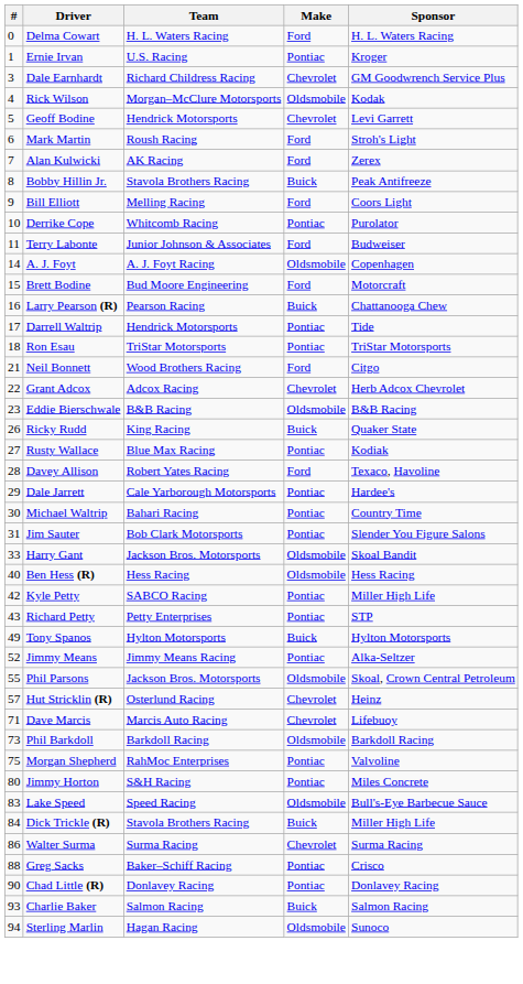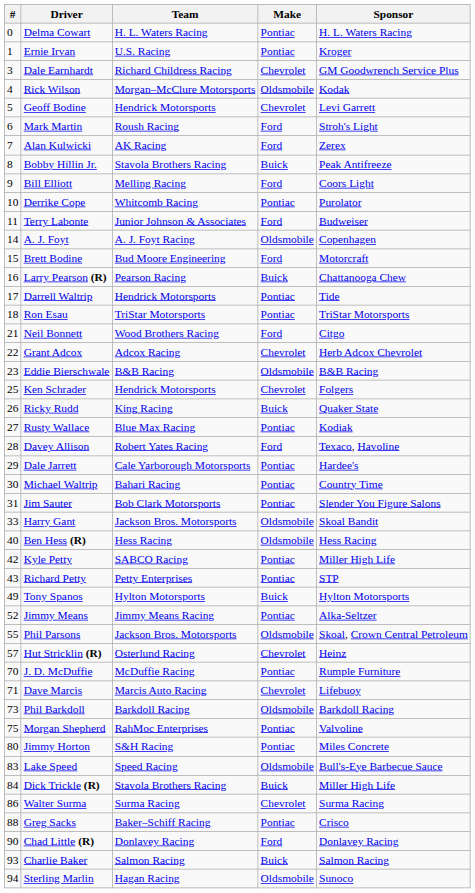 <table class="wikitable" style="font-size:95%">
 <tr>
 <th>#</th>
 <th>Driver</th>
 <th>Team</th>
 <th>Make</th>
 <th>Sponsor</th>
 </tr>
 <tr>
 <td>0</td>
 <td><a href='#'>Delma Cowart</a></td>
 <td><a href='#'>H. L. Waters Racing</a></td>
-<td><a href='#'>Ford</a></td>
+<td><a href='#'>Pontiac</a></td>
 <td><a href='#'>H. L. Waters Racing</a></td>
 </tr>
 <tr>
 <td>1</td>
 <td><a href='#'>Ernie Irvan</a></td>
 <td><a href='#'>U.S. Racing</a></td>
 <td><a href='#'>Pontiac</a></td>
 <td><a href='#'>Kroger</a></td>
 </tr>
 <tr>
 <td>3</td>
 <td><a href='#'>Dale Earnhardt</a></td>
 <td><a href='#'>Richard Childress Racing</a></td>
 <td><a href='#'>Chevrolet</a></td>
 <td><a href='#'>GM Goodwrench Service Plus</a></td>
 </tr>
 <tr>
 <td>4</td>
 <td><a href='#'>Rick Wilson</a></td>
 <td><a href='#'>Morgan–McClure Motorsports</a></td>
 <td><a href='#'>Oldsmobile</a></td>
 <td><a href='#'>Kodak</a></td>
 </tr>
 <tr>
 <td>5</td>
 <td><a href='#'>Geoff Bodine</a></td>
 <td><a href='#'>Hendrick Motorsports</a></td>
 <td><a href='#'>Chevrolet</a></td>
 <td><a href='#'>Levi Garrett</a></td>
 </tr>
 <tr>
 <td>6</td>
 <td><a href='#'>Mark Martin</a></td>
 <td><a href='#'>Roush Racing</a></td>
 <td><a href='#'>Ford</a></td>
 <td><a href='#'>Stroh's Light</a></td>
 </tr>
 <tr>
 <td>7</td>
 <td><a href='#'>Alan Kulwicki</a></td>
 <td><a href='#'>AK Racing</a></td>
 <td><a href='#'>Ford</a></td>
 <td><a href='#'>Zerex</a></td>
 </tr>
 <tr>
 <td>8</td>
 <td><a href='#'>Bobby Hillin Jr.</a></td>
 <td><a href='#'>Stavola Brothers Racing</a></td>
 <td><a href='#'>Buick</a></td>
 <td><a href='#'>Peak Antifreeze</a></td>
 </tr>
 <tr>
 <td>9</td>
 <td><a href='#'>Bill Elliott</a></td>
 <td><a href='#'>Melling Racing</a></td>
 <td><a href='#'>Ford</a></td>
 <td><a href='#'>Coors Light</a></td>
 </tr>
 <tr>
 <td>10</td>
 <td><a href='#'>Derrike Cope</a></td>
 <td><a href='#'>Whitcomb Racing</a></td>
 <td><a href='#'>Pontiac</a></td>
 <td><a href='#'>Purolator</a></td>
 </tr>
 <tr>
 <td>11</td>
 <td><a href='#'>Terry Labonte</a></td>
 <td><a href='#'>Junior Johnson & Associates</a></td>
 <td><a href='#'>Ford</a></td>
 <td><a href='#'>Budweiser</a></td>
 </tr>
 <tr>
 <td>14</td>
 <td><a href='#'>A. J. Foyt</a></td>
 <td><a href='#'>A. J. Foyt Racing</a></td>
 <td><a href='#'>Oldsmobile</a></td>
 <td><a href='#'>Copenhagen</a></td>
 </tr>
 <tr>
 <td>15</td>
 <td><a href='#'>Brett Bodine</a></td>
 <td><a href='#'>Bud Moore Engineering</a></td>
 <td><a href='#'>Ford</a></td>
 <td><a href='#'>Motorcraft</a></td>
 </tr>
 <tr>
 <td>16</td>
 <td><a href='#'>Larry Pearson</a> <strong>(R)</strong></td>
 <td><a href='#'>Pearson Racing</a></td>
 <td><a href='#'>Buick</a></td>
 <td><a href='#'>Chattanooga Chew</a></td>
 </tr>
 <tr>
 <td>17</td>
 <td><a href='#'>Darrell Waltrip</a></td>
 <td><a href='#'>Hendrick Motorsports</a></td>
 <td><a href='#'>Pontiac</a></td>
 <td><a href='#'>Tide</a></td>
 </tr>
 <tr>
 <td>18</td>
 <td><a href='#'>Ron Esau</a></td>
 <td><a href='#'>TriStar Motorsports</a></td>
 <td><a href='#'>Pontiac</a></td>
 <td><a href='#'>TriStar Motorsports</a></td>
 </tr>
 <tr>
 <td>21</td>
 <td><a href='#'>Neil Bonnett</a></td>
 <td><a href='#'>Wood Brothers Racing</a></td>
 <td><a href='#'>Ford</a></td>
 <td><a href='#'>Citgo</a></td>
 </tr>
 <tr>
 <td>22</td>
 <td><a href='#'>Grant Adcox</a></td>
 <td><a href='#'>Adcox Racing</a></td>
 <td><a href='#'>Chevrolet</a></td>
 <td><a href='#'>Herb Adcox Chevrolet</a></td>
 </tr>
 <tr>
 <td>23</td>
 <td><a href='#'>Eddie Bierschwale</a></td>
 <td><a href='#'>B&B Racing</a></td>
 <td><a href='#'>Oldsmobile</a></td>
 <td><a href='#'>B&B Racing</a></td>
 </tr>
 <tr>
+<td>25</td>
+<td><a href='#'>Ken Schrader</a></td>
+<td><a href='#'>Hendrick Motorsports</a></td>
+<td><a href='#'>Chevrolet</a></td>
+<td><a href='#'>Folgers</a></td>
+</tr>
+<tr>
 <td>26</td>
 <td><a href='#'>Ricky Rudd</a></td>
 <td><a href='#'>King Racing</a></td>
 <td><a href='#'>Buick</a></td>
 <td><a href='#'>Quaker State</a></td>
 </tr>
 <tr>
 <td>27</td>
 <td><a href='#'>Rusty Wallace</a></td>
 <td><a href='#'>Blue Max Racing</a></td>
 <td><a href='#'>Pontiac</a></td>
 <td><a href='#'>Kodiak</a></td>
 </tr>
 <tr>
 <td>28</td>
 <td><a href='#'>Davey Allison</a></td>
 <td><a href='#'>Robert Yates Racing</a></td>
 <td><a href='#'>Ford</a></td>
 <td><a href='#'>Texaco</a>, <a href='#'>Havoline</a></td>
 </tr>
 <tr>
 <td>29</td>
 <td><a href='#'>Dale Jarrett</a></td>
 <td><a href='#'>Cale Yarborough Motorsports</a></td>
 <td><a href='#'>Pontiac</a></td>
 <td><a href='#'>Hardee's</a></td>
 </tr>
 <tr>
 <td>30</td>
 <td><a href='#'>Michael Waltrip</a></td>
 <td><a href='#'>Bahari Racing</a></td>
 <td><a href='#'>Pontiac</a></td>
 <td><a href='#'>Country Time</a></td>
 </tr>
 <tr>
 <td>31</td>
 <td><a href='#'>Jim Sauter</a></td>
 <td><a href='#'>Bob Clark Motorsports</a></td>
 <td><a href='#'>Pontiac</a></td>
 <td><a href='#'>Slender You Figure Salons</a></td>
 </tr>
 <tr>
 <td>33</td>
 <td><a href='#'>Harry Gant</a></td>
 <td><a href='#'>Jackson Bros. Motorsports</a></td>
 <td><a href='#'>Oldsmobile</a></td>
 <td><a href='#'>Skoal Bandit</a></td>
 </tr>
 <tr>
 <td>40</td>
 <td><a href='#'>Ben Hess</a> <strong>(R)</strong></td>
 <td><a href='#'>Hess Racing</a></td>
 <td><a href='#'>Oldsmobile</a></td>
 <td><a href='#'>Hess Racing</a></td>
 </tr>
 <tr>
 <td>42</td>
 <td><a href='#'>Kyle Petty</a></td>
 <td><a href='#'>SABCO Racing</a></td>
 <td><a href='#'>Pontiac</a></td>
 <td><a href='#'>Miller High Life</a></td>
 </tr>
 <tr>
 <td>43</td>
 <td><a href='#'>Richard Petty</a></td>
 <td><a href='#'>Petty Enterprises</a></td>
 <td><a href='#'>Pontiac</a></td>
 <td><a href='#'>STP</a></td>
 </tr>
 <tr>
 <td>49</td>
 <td><a href='#'>Tony Spanos</a></td>
 <td><a href='#'>Hylton Motorsports</a></td>
 <td><a href='#'>Buick</a></td>
 <td><a href='#'>Hylton Motorsports</a></td>
 </tr>
 <tr>
 <td>52</td>
 <td><a href='#'>Jimmy Means</a></td>
 <td><a href='#'>Jimmy Means Racing</a></td>
 <td><a href='#'>Pontiac</a></td>
 <td><a href='#'>Alka-Seltzer</a></td>
 </tr>
 <tr>
 <td>55</td>
 <td><a href='#'>Phil Parsons</a></td>
 <td><a href='#'>Jackson Bros. Motorsports</a></td>
 <td><a href='#'>Oldsmobile</a></td>
 <td><a href='#'>Skoal</a>, <a href='#'>Crown Central Petroleum</a></td>
 </tr>
 <tr>
 <td>57</td>
 <td><a href='#'>Hut Stricklin</a> <strong>(R)</strong></td>
 <td><a href='#'>Osterlund Racing</a></td>
 <td><a href='#'>Chevrolet</a></td>
 <td><a href='#'>Heinz</a></td>
 </tr>
 <tr>
+<td>70</td>
+<td><a href='#'>J. D. McDuffie</a></td>
+<td><a href='#'>McDuffie Racing</a></td>
+<td><a href='#'>Pontiac</a></td>
+<td><a href='#'>Rumple Furniture</a></td>
+</tr>
+<tr>
 <td>71</td>
 <td><a href='#'>Dave Marcis</a></td>
 <td><a href='#'>Marcis Auto Racing</a></td>
 <td><a href='#'>Chevrolet</a></td>
 <td><a href='#'>Lifebuoy</a></td>
 </tr>
 <tr>
 <td>73</td>
 <td><a href='#'>Phil Barkdoll</a></td>
 <td><a href='#'>Barkdoll Racing</a></td>
 <td><a href='#'>Oldsmobile</a></td>
 <td><a href='#'>Barkdoll Racing</a></td>
 </tr>
 <tr>
 <td>75</td>
 <td><a href='#'>Morgan Shepherd</a></td>
 <td><a href='#'>RahMoc Enterprises</a></td>
 <td><a href='#'>Pontiac</a></td>
 <td><a href='#'>Valvoline</a></td>
 </tr>
 <tr>
 <td>80</td>
 <td><a href='#'>Jimmy Horton</a></td>
 <td><a href='#'>S&H Racing</a></td>
 <td><a href='#'>Pontiac</a></td>
 <td><a href='#'>Miles Concrete</a></td>
 </tr>
 <tr>
 <td>83</td>
 <td><a href='#'>Lake Speed</a></td>
 <td><a href='#'>Speed Racing</a></td>
 <td><a href='#'>Oldsmobile</a></td>
 <td><a href='#'>Bull's-Eye Barbecue Sauce</a></td>
 </tr>
 <tr>
 <td>84</td>
 <td><a href='#'>Dick Trickle</a> <strong>(R)</strong></td>
 <td><a href='#'>Stavola Brothers Racing</a></td>
 <td><a href='#'>Buick</a></td>
 <td><a href='#'>Miller High Life</a></td>
 </tr>
 <tr>
 <td>86</td>
 <td><a href='#'>Walter Surma</a></td>
 <td><a href='#'>Surma Racing</a></td>
 <td><a href='#'>Chevrolet</a></td>
 <td><a href='#'>Surma Racing</a></td>
 </tr>
 <tr>
 <td>88</td>
 <td><a href='#'>Greg Sacks</a></td>
 <td><a href='#'>Baker–Schiff Racing</a></td>
 <td><a href='#'>Pontiac</a></td>
 <td><a href='#'>Crisco</a></td>
 </tr>
 <tr>
 <td>90</td>
 <td><a href='#'>Chad Little</a> <strong>(R)</strong></td>
 <td><a href='#'>Donlavey Racing</a></td>
-<td><a href='#'>Pontiac</a></td>
+<td><a href='#'>Ford</a></td>
 <td><a href='#'>Donlavey Racing</a></td>
 </tr>
 <tr>
 <td>93</td>
 <td><a href='#'>Charlie Baker</a></td>
 <td><a href='#'>Salmon Racing</a></td>
 <td><a href='#'>Buick</a></td>
 <td><a href='#'>Salmon Racing</a></td>
 </tr>
 <tr>
 <td>94</td>
 <td><a href='#'>Sterling Marlin</a></td>
 <td><a href='#'>Hagan Racing</a></td>
 <td><a href='#'>Oldsmobile</a></td>
 <td><a href='#'>Sunoco</a></td>
 </tr>
 </table>
